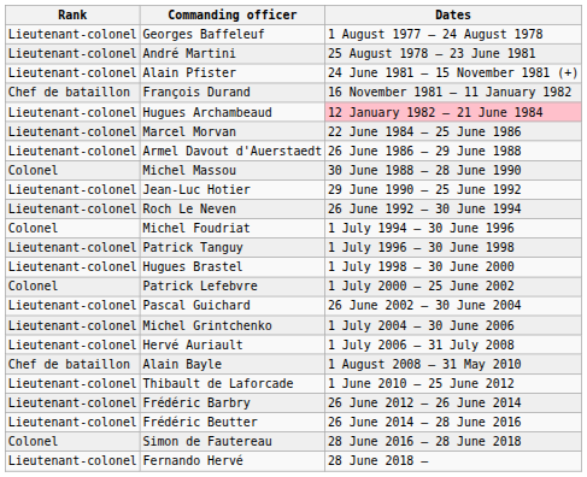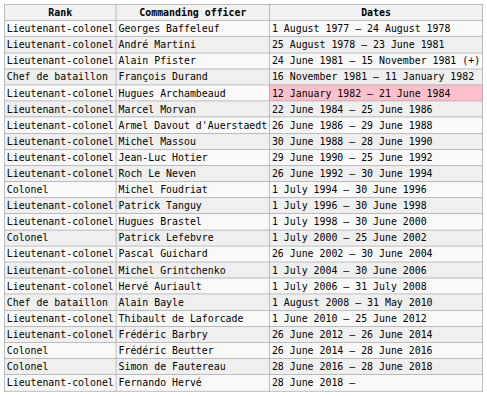 <table class=wikitable>
 <tr>
 <th>Rank</th>
 <th>Commanding officer</th>
 <th>Dates</th>
 </tr>
 <tr>
 <td>Lieutenant-colonel</td>
 <td>Georges Baffeleuf</td>
 <td>1 August 1977 – 24 August 1978</td>
 </tr>
 <tr style="background:#EFEFEF">
 <td>Lieutenant-colonel</td>
 <td>André Martini</td>
 <td>25 August 1978 – 23 June 1981</td>
 </tr>
 <tr>
 <td>Lieutenant-colonel</td>
 <td>Alain Pfister</td>
 <td>24 June 1981 – 15 November 1981 (+)</td>
 </tr>
 <tr style="background:#EFEFEF">
 <td>Chef de bataillon</td>
 <td>François Durand</td>
 <td>16 November 1981 – 11 January 1982</td>
 </tr>
 <tr>
 <td>Lieutenant-colonel</td>
 <td>Hugues Archambeaud</td>
 <td style="background: pink;">12 January 1982 – 21 June 1984</td>
 </tr>
 <tr style="background:#EFEFEF">
 <td>Lieutenant-colonel</td>
 <td>Marcel Morvan</td>
 <td>22 June 1984 – 25 June 1986</td>
 </tr>
 <tr>
 <td>Lieutenant-colonel</td>
 <td>Armel Davout d'Auerstaedt</td>
 <td>26 June 1986 – 29 June 1988</td>
 </tr>
 <tr style="background:#EFEFEF">
-<td>Colonel</td>
+<td>Lieutenant-colonel</td>
 <td>Michel Massou</td>
 <td>30 June 1988 – 28 June 1990</td>
 </tr>
 <tr>
 <td>Lieutenant-colonel</td>
 <td>Jean-Luc Hotier</td>
 <td>29 June 1990 – 25 June 1992</td>
 </tr>
 <tr style="background:#EFEFEF">
 <td>Lieutenant-colonel</td>
 <td>Roch Le Neven</td>
 <td>26 June 1992 – 30 June 1994</td>
 </tr>
 <tr>
 <td>Colonel</td>
 <td>Michel Foudriat</td>
 <td>1 July 1994 – 30 June 1996</td>
 </tr>
 <tr style="background:#EFEFEF">
 <td>Lieutenant-colonel</td>
 <td>Patrick Tanguy</td>
 <td>1 July 1996 – 30 June 1998</td>
 </tr>
 <tr>
 <td>Lieutenant-colonel</td>
 <td>Hugues Brastel</td>
 <td>1 July 1998 – 30 June 2000</td>
 </tr>
 <tr style="background:#EFEFEF">
 <td>Colonel</td>
 <td>Patrick Lefebvre</td>
 <td>1 July 2000 – 25 June 2002</td>
 </tr>
 <tr>
 <td>Lieutenant-colonel</td>
 <td>Pascal Guichard</td>
 <td>26 June 2002 – 30 June 2004</td>
 </tr>
 <tr style="background:#EFEFEF">
 <td>Lieutenant-colonel</td>
 <td>Michel Grintchenko</td>
 <td>1 July 2004 – 30 June 2006</td>
 </tr>
 <tr>
 <td>Lieutenant-colonel</td>
 <td>Hervé Auriault</td>
 <td>1 July 2006 – 31 July 2008</td>
 </tr>
 <tr style="background:#EFEFEF">
 <td>Chef de bataillon</td>
 <td>Alain Bayle</td>
 <td>1 August 2008 – 31 May 2010</td>
 </tr>
 <tr>
 <td>Lieutenant-colonel</td>
 <td>Thibault de Laforcade</td>
 <td>1 June 2010 – 25 June 2012</td>
 </tr>
 <tr style="background:#EFEFEF">
 <td>Lieutenant-colonel</td>
 <td>Frédéric Barbry</td>
 <td>26 June 2012 – 26 June 2014</td>
 </tr>
 <tr>
-<td>Lieutenant-colonel</td>
+<td>Colonel</td>
 <td>Frédéric Beutter</td>
 <td>26 June 2014 – 28 June 2016</td>
 </tr>
 <tr style="background:#EFEFEF">
 <td>Colonel</td>
 <td>Simon de Fautereau</td>
 <td>28 June 2016 – 28 June 2018</td>
 </tr>
 <tr>
 <td>Lieutenant-colonel</td>
 <td>Fernando Hervé</td>
 <td>28 June 2018 –</td>
 </tr>
 </table>
